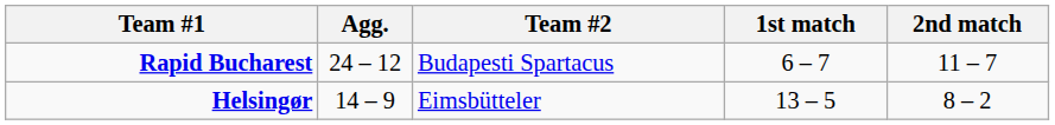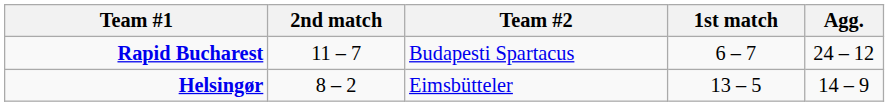 <table class=wikitable style="text-align:center">
 <tr>
 <th width=200>Team #1</th>
-<th width=55>Agg.</th>
+<th width=100>2nd match</th>
 <th width=200>Team #2</th>
 <th width=100>1st match</th>
-<th width=100>2nd match</th>
+<th width=55>Agg.</th>
 </tr>
 <tr>
 <td align=right><strong><a href='#'>Rapid Bucharest</a></strong> </td>
-<td align=center>24 – 12</td>
+<td align=center>11 – 7</td>
 <td align=left> <a href='#'>Budapesti Spartacus</a></td>
 <td align=center>6 – 7</td>
-<td align=center>11 – 7</td>
+<td align=center>24 – 12</td>
 </tr>
 <tr>
 <td align=right><strong><a href='#'>Helsingør</a></strong> </td>
-<td align=center>14 – 9</td>
+<td align=center>8 – 2</td>
 <td align=left> <a href='#'>Eimsbütteler</a></td>
 <td align=center>13 – 5</td>
-<td align=center>8 – 2</td>
+<td align=center>14 – 9</td>
 </tr>
 </table>
